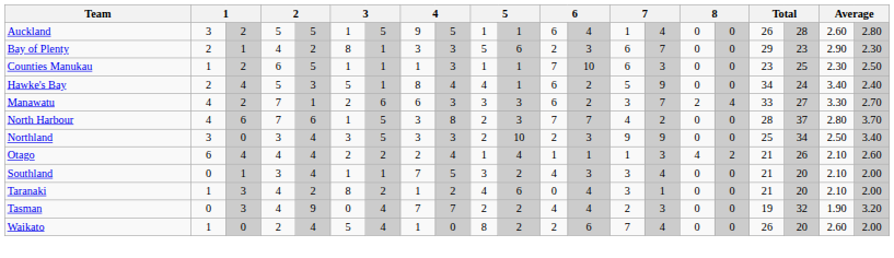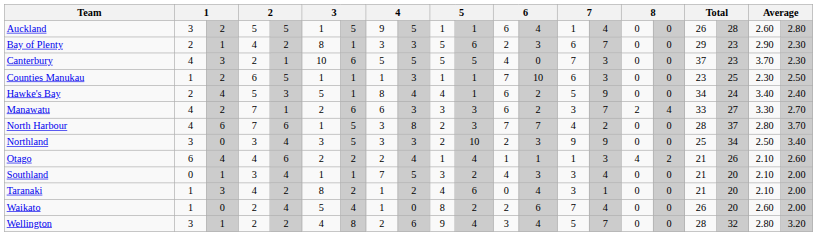 <table class="wikitable" style="text-align:center;width:100%">
 <tr>
 <th style="width:16%">Team</th>
 <th style="width:6%" colspan=2>1</th>
 <th style="width:6%" colspan=2>2</th>
 <th style="width:6%" colspan=2>3</th>
 <th style="width:6%" colspan=2>4</th>
 <th style="width:6%" colspan=2>5</th>
 <th style="width:6%" colspan=2>6</th>
 <th style="width:6%" colspan=2>7</th>
 <th style="width:6%" colspan=2>8</th>
 <th style="width:6%" colspan=2>Total</th>
 <th style="width:6%" colspan=2>Average</th>
 </tr>
 <tr>
 <td style="text-align:left"><a href='#'>Auckland</a></td>
 <td>3</td>
 <td style="background:#ccc">2</td>
 <td>5</td>
 <td style="background:#ccc">5</td>
 <td>1</td>
 <td style="background:#ccc">5</td>
 <td>9</td>
 <td style="background:#ccc">5</td>
 <td>1</td>
 <td style="background:#ccc">1</td>
 <td>6</td>
 <td style="background:#ccc">4</td>
 <td>1</td>
 <td style="background:#ccc">4</td>
 <td>0</td>
 <td style="background:#ccc">0</td>
 <td>26</td>
 <td style="background:#ccc">28</td>
 <td>2.60</td>
 <td style="background:#ccc">2.80</td>
 </tr>
 <tr>
 <td style="text-align:left"><a href='#'>Bay of Plenty</a></td>
 <td>2</td>
 <td style="background:#ccc">1</td>
 <td>4</td>
 <td style="background:#ccc">2</td>
 <td>8</td>
 <td style="background:#ccc">1</td>
 <td>3</td>
 <td style="background:#ccc">3</td>
 <td>5</td>
 <td style="background:#ccc">6</td>
 <td>2</td>
 <td style="background:#ccc">3</td>
 <td>6</td>
 <td style="background:#ccc">7</td>
 <td>0</td>
 <td style="background:#ccc">0</td>
 <td>29</td>
 <td style="background:#ccc">23</td>
 <td>2.90</td>
+<td style="background:#ccc">2.30</td>
+</tr>
+<tr>
+<td style="text-align:left"><a href='#'>Canterbury</a></td>
+<td>4</td>
+<td style="background:#ccc">3</td>
+<td>2</td>
+<td style="background:#ccc">1</td>
+<td>10</td>
+<td style="background:#ccc">6</td>
+<td>5</td>
+<td style="background:#ccc">5</td>
+<td>5</td>
+<td style="background:#ccc">5</td>
+<td>4</td>
+<td style="background:#ccc">0</td>
+<td>7</td>
+<td style="background:#ccc">3</td>
+<td>0</td>
+<td style="background:#ccc">0</td>
+<td>37</td>
+<td style="background:#ccc">23</td>
+<td>3.70</td>
 <td style="background:#ccc">2.30</td>
 </tr>
 <tr>
 <td style="text-align:left"><a href='#'>Counties Manukau</a></td>
 <td>1</td>
 <td style="background:#ccc">2</td>
 <td>6</td>
 <td style="background:#ccc">5</td>
 <td>1</td>
 <td style="background:#ccc">1</td>
 <td>1</td>
 <td style="background:#ccc">3</td>
 <td>1</td>
 <td style="background:#ccc">1</td>
 <td>7</td>
 <td style="background:#ccc">10</td>
 <td>6</td>
 <td style="background:#ccc">3</td>
 <td>0</td>
 <td style="background:#ccc">0</td>
 <td>23</td>
 <td style="background:#ccc">25</td>
 <td>2.30</td>
 <td style="background:#ccc">2.50</td>
 </tr>
 <tr>
 <td style="text-align:left"><a href='#'>Hawke's Bay</a></td>
 <td>2</td>
 <td style="background:#ccc">4</td>
 <td>5</td>
 <td style="background:#ccc">3</td>
 <td>5</td>
 <td style="background:#ccc">1</td>
 <td>8</td>
 <td style="background:#ccc">4</td>
 <td>4</td>
 <td style="background:#ccc">1</td>
 <td>6</td>
 <td style="background:#ccc">2</td>
 <td>5</td>
 <td style="background:#ccc">9</td>
 <td>0</td>
 <td style="background:#ccc">0</td>
 <td>34</td>
 <td style="background:#ccc">24</td>
 <td>3.40</td>
 <td style="background:#ccc">2.40</td>
 </tr>
 <tr>
 <td style="text-align:left"><a href='#'>Manawatu</a></td>
 <td>4</td>
 <td style="background:#ccc">2</td>
 <td>7</td>
 <td style="background:#ccc">1</td>
 <td>2</td>
 <td style="background:#ccc">6</td>
 <td>6</td>
 <td style="background:#ccc">3</td>
 <td>3</td>
 <td style="background:#ccc">3</td>
 <td>6</td>
 <td style="background:#ccc">2</td>
 <td>3</td>
 <td style="background:#ccc">7</td>
 <td>2</td>
 <td style="background:#ccc">4</td>
 <td>33</td>
 <td style="background:#ccc">27</td>
 <td>3.30</td>
 <td style="background:#ccc">2.70</td>
 </tr>
 <tr>
 <td style="text-align:left"><a href='#'>North Harbour</a></td>
 <td>4</td>
 <td style="background:#ccc">6</td>
 <td>7</td>
 <td style="background:#ccc">6</td>
 <td>1</td>
 <td style="background:#ccc">5</td>
 <td>3</td>
 <td style="background:#ccc">8</td>
 <td>2</td>
 <td style="background:#ccc">3</td>
 <td>7</td>
 <td style="background:#ccc">7</td>
 <td>4</td>
 <td style="background:#ccc">2</td>
 <td>0</td>
 <td style="background:#ccc">0</td>
 <td>28</td>
 <td style="background:#ccc">37</td>
 <td>2.80</td>
 <td style="background:#ccc">3.70</td>
 </tr>
 <tr>
 <td style="text-align:left"><a href='#'>Northland</a></td>
 <td>3</td>
 <td style="background:#ccc">0</td>
 <td>3</td>
 <td style="background:#ccc">4</td>
 <td>3</td>
 <td style="background:#ccc">5</td>
 <td>3</td>
 <td style="background:#ccc">3</td>
 <td>2</td>
 <td style="background:#ccc">10</td>
 <td>2</td>
 <td style="background:#ccc">3</td>
 <td>9</td>
 <td style="background:#ccc">9</td>
 <td>0</td>
 <td style="background:#ccc">0</td>
 <td>25</td>
 <td style="background:#ccc">34</td>
 <td>2.50</td>
 <td style="background:#ccc">3.40</td>
 </tr>
 <tr>
 <td style="text-align:left"><a href='#'>Otago</a></td>
 <td>6</td>
 <td style="background:#ccc">4</td>
 <td>4</td>
-<td style="background:#ccc">4</td>
+<td style="background:#ccc">6</td>
 <td>2</td>
 <td style="background:#ccc">2</td>
 <td>2</td>
 <td style="background:#ccc">4</td>
 <td>1</td>
 <td style="background:#ccc">4</td>
 <td>1</td>
 <td style="background:#ccc">1</td>
 <td>1</td>
 <td style="background:#ccc">3</td>
 <td>4</td>
 <td style="background:#ccc">2</td>
 <td>21</td>
 <td style="background:#ccc">26</td>
 <td>2.10</td>
 <td style="background:#ccc">2.60</td>
 </tr>
 <tr>
 <td style="text-align:left"><a href='#'>Southland</a></td>
 <td>0</td>
 <td style="background:#ccc">1</td>
 <td>3</td>
 <td style="background:#ccc">4</td>
 <td>1</td>
 <td style="background:#ccc">1</td>
 <td>7</td>
 <td style="background:#ccc">5</td>
 <td>3</td>
 <td style="background:#ccc">2</td>
 <td>4</td>
 <td style="background:#ccc">3</td>
 <td>3</td>
 <td style="background:#ccc">4</td>
 <td>0</td>
 <td style="background:#ccc">0</td>
 <td>21</td>
 <td style="background:#ccc">20</td>
 <td>2.10</td>
 <td style="background:#ccc">2.00</td>
 </tr>
 <tr>
 <td style="text-align:left"><a href='#'>Taranaki</a></td>
 <td>1</td>
 <td style="background:#ccc">3</td>
 <td>4</td>
 <td style="background:#ccc">2</td>
 <td>8</td>
 <td style="background:#ccc">2</td>
 <td>1</td>
 <td style="background:#ccc">2</td>
 <td>4</td>
 <td style="background:#ccc">6</td>
 <td>0</td>
 <td style="background:#ccc">4</td>
 <td>3</td>
 <td style="background:#ccc">1</td>
 <td>0</td>
 <td style="background:#ccc">0</td>
 <td>21</td>
 <td style="background:#ccc">20</td>
 <td>2.10</td>
 <td style="background:#ccc">2.00</td>
 </tr>
 <tr>
-<td style="text-align:left"><a href='#'>Tasman</a></td>
-<td>0</td>
-<td style="background:#ccc">3</td>
-<td>4</td>
-<td style="background:#ccc">9</td>
-<td>0</td>
-<td style="background:#ccc">4</td>
-<td>7</td>
-<td style="background:#ccc">7</td>
-<td>2</td>
-<td style="background:#ccc">2</td>
-<td>4</td>
-<td style="background:#ccc">4</td>
-<td>2</td>
-<td style="background:#ccc">3</td>
-<td>0</td>
-<td style="background:#ccc">0</td>
-<td>19</td>
-<td style="background:#ccc">32</td>
-<td>1.90</td>
-<td style="background:#ccc">3.20</td>
-</tr>
-<tr>
 <td style="text-align:left"><a href='#'>Waikato</a></td>
 <td>1</td>
 <td style="background:#ccc">0</td>
 <td>2</td>
 <td style="background:#ccc">4</td>
 <td>5</td>
 <td style="background:#ccc">4</td>
 <td>1</td>
 <td style="background:#ccc">0</td>
 <td>8</td>
 <td style="background:#ccc">2</td>
 <td>2</td>
 <td style="background:#ccc">6</td>
 <td>7</td>
 <td style="background:#ccc">4</td>
 <td>0</td>
 <td style="background:#ccc">0</td>
 <td>26</td>
 <td style="background:#ccc">20</td>
 <td>2.60</td>
 <td style="background:#ccc">2.00</td>
 </tr>
+<tr>
+<td style="text-align:left"><a href='#'>Wellington</a></td>
+<td>3</td>
+<td style="background:#ccc">1</td>
+<td>2</td>
+<td style="background:#ccc">2</td>
+<td>4</td>
+<td style="background:#ccc">8</td>
+<td>2</td>
+<td style="background:#ccc">6</td>
+<td>9</td>
+<td style="background:#ccc">4</td>
+<td>3</td>
+<td style="background:#ccc">4</td>
+<td>5</td>
+<td style="background:#ccc">7</td>
+<td>0</td>
+<td style="background:#ccc">0</td>
+<td>28</td>
+<td style="background:#ccc">32</td>
+<td>2.80</td>
+<td style="background:#ccc">3.20</td>
+</tr>
 </table>
